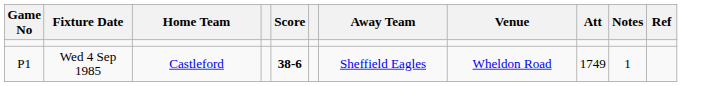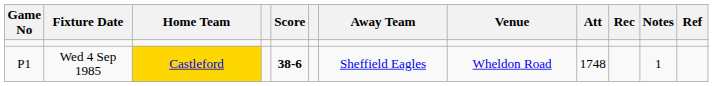 <table class="wikitable" style="text-align:center;">
 <tr>
 <th width=20 abbr="No">Game No</th>
 <th width=100 abbr="Date">Fixture Date</th>
 <th width=150 abbr="Home Team">Home Team</th>
 <th width=5 abbr="space"></th>
 <th width=20 abbr="Score">Score</th>
 <th width=5 abbr="space"></th>
 <th width=150 abbr="Away Team">Away Team</th>
 <th width=150 abbr="Venue">Venue</th>
 <th width=30 abbr="Att">Att</th>
+<th width=30 abbr="Rec">Rec</th>
 <th width=20 abbr="Notes">Notes</th>
 <th width=30 abbr="Ref">Ref</th>
 </tr>
 <tr>
 <td></td>
 <td></td>
 <td></td>
 <td></td>
 <td></td>
 <td></td>
 <td></td>
 <td></td>
 <td></td>
 <td></td>
 <td></td>
+<td></td>
 </tr>
 <tr>
 <td>P1</td>
 <td>Wed 4 Sep 1985</td>
-<td><a href='#'>Castleford</a></td>
+<td style="background: gold;"><a href='#'>Castleford</a></td>
 <td></td>
 <td><strong>38-6</strong></td>
 <td></td>
 <td><a href='#'>Sheffield Eagles</a></td>
 <td><a href='#'>Wheldon Road</a></td>
-<td>1749</td>
+<td>1748</td>
+<td></td>
 <td>1</td>
 <td></td>
 </tr>
 </table>
